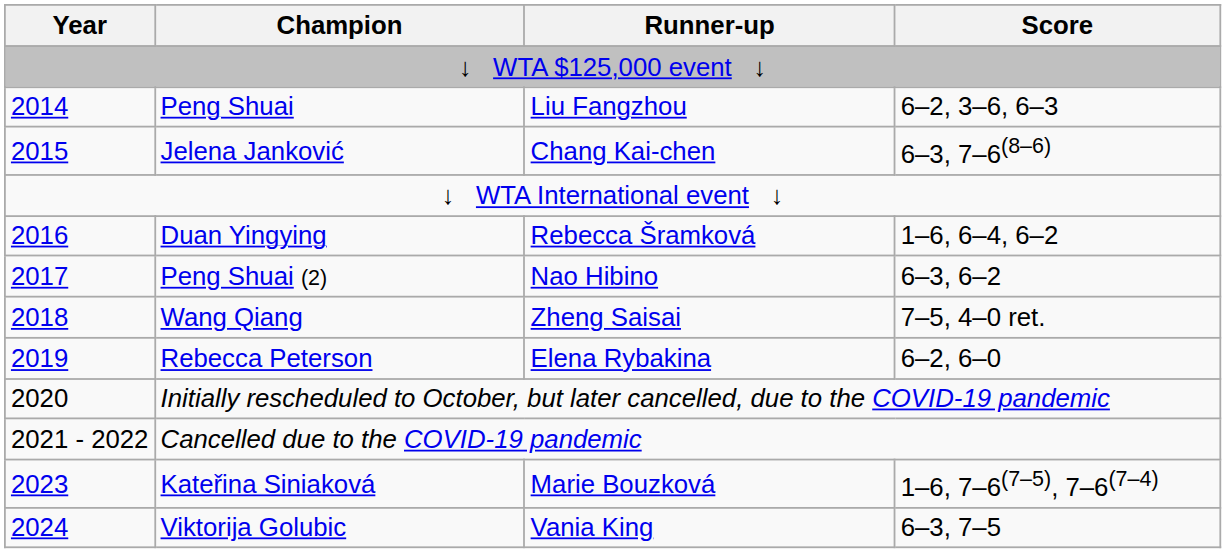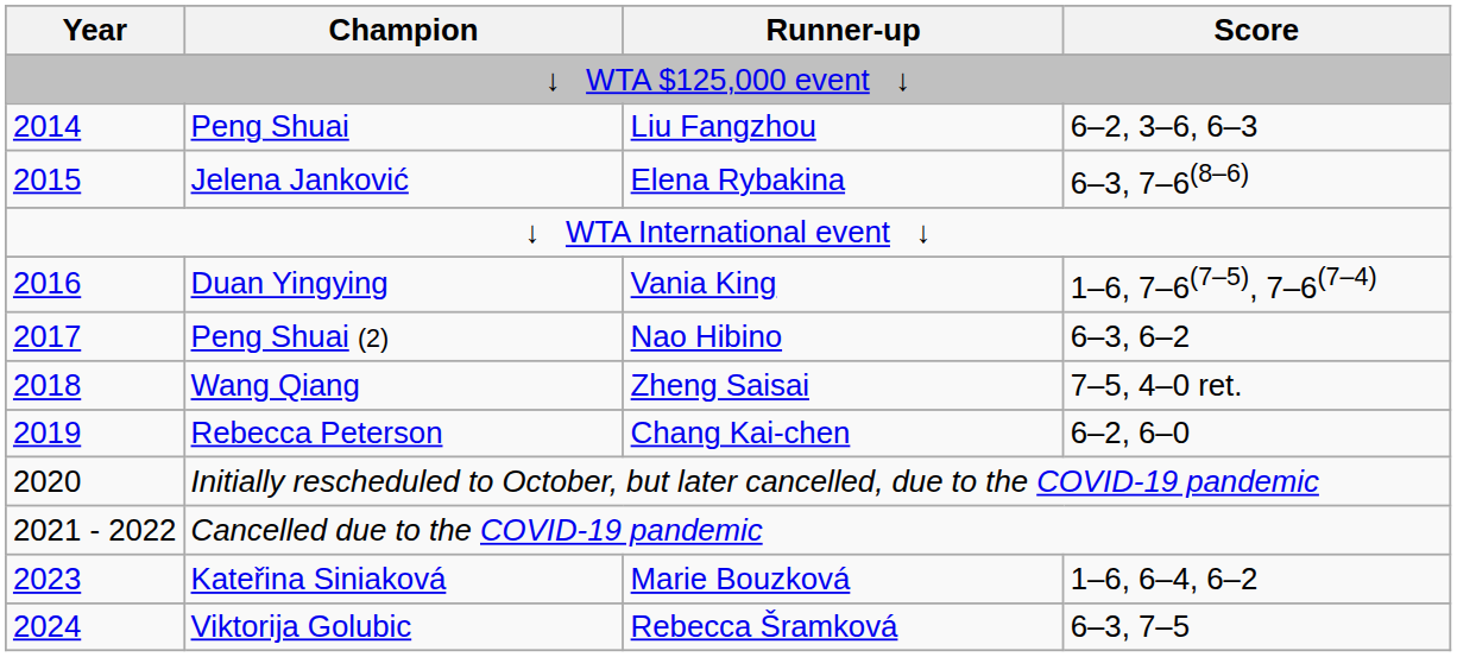 <table class="wikitable" style="font-size:90%">
 <tr>
 <th>Year</th>
 <th width="200">Champion</th>
 <th width="200">Runner-up</th>
 <th width="175">Score</th>
 </tr>
 <tr>
 <td colspan="4" align="center" bgcolor=silver>↓   <a href='#'>WTA $125,000 event</a>   ↓</td>
 </tr>
 <tr>
 <td><a href='#'>2014</a></td>
 <td> <a href='#'>Peng Shuai</a></td>
 <td> <a href='#'>Liu Fangzhou</a></td>
 <td>6–2, 3–6, 6–3</td>
 </tr>
 <tr>
 <td><a href='#'>2015</a></td>
 <td> <a href='#'>Jelena Janković</a></td>
-<td> <a href='#'>Chang Kai-chen</a></td>
+<td> <a href='#'>Elena Rybakina</a></td>
 <td>6–3, 7–6<sup>(8–6)</sup></td>
 </tr>
 <tr>
 <td colspan="4" align="center">↓   <a href='#'>WTA International event</a>   ↓</td>
 </tr>
 <tr>
 <td><a href='#'>2016</a></td>
 <td> <a href='#'>Duan Yingying</a></td>
-<td> <a href='#'>Rebecca Šramková</a></td>
-<td>1–6, 6–4, 6–2</td>
+<td> <a href='#'>Vania King</a></td>
+<td>1–6, 7–6<sup>(7–5)</sup>, 7–6<sup>(7–4)</sup></td>
 </tr>
 <tr>
 <td><a href='#'>2017</a></td>
 <td> <a href='#'>Peng Shuai</a> <small>(2)</small></td>
 <td> <a href='#'>Nao Hibino</a></td>
 <td>6–3, 6–2</td>
 </tr>
 <tr>
 <td><a href='#'>2018</a></td>
 <td> <a href='#'>Wang Qiang</a></td>
 <td> <a href='#'>Zheng Saisai</a></td>
 <td>7–5, 4–0 ret.</td>
 </tr>
 <tr>
 <td><a href='#'>2019</a></td>
 <td> <a href='#'>Rebecca Peterson</a></td>
-<td> <a href='#'>Elena Rybakina</a></td>
+<td> <a href='#'>Chang Kai-chen</a></td>
 <td>6–2, 6–0</td>
 </tr>
 <tr>
 <td>2020</td>
 <td colspan="3"><em>Initially rescheduled to October, but later cancelled, due to the <a href='#'>COVID-19 pandemic</a></em></td>
 </tr>
 <tr>
 <td>2021 - 2022</td>
 <td colspan="3"><em>Cancelled due to the <a href='#'>COVID-19 pandemic</a></em></td>
 </tr>
 <tr>
 <td><a href='#'>2023</a></td>
 <td> <a href='#'>Kateřina Siniaková</a></td>
 <td> <a href='#'>Marie Bouzková</a></td>
-<td>1–6, 7–6<sup>(7–5)</sup>, 7–6<sup>(7–4)</sup></td>
+<td>1–6, 6–4, 6–2</td>
 </tr>
 <tr>
 <td><a href='#'>2024</a></td>
 <td> <a href='#'>Viktorija Golubic</a></td>
-<td> <a href='#'>Vania King</a></td>
+<td> <a href='#'>Rebecca Šramková</a></td>
 <td>6–3, 7–5</td>
 </tr>
 </table>
